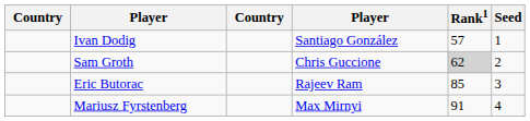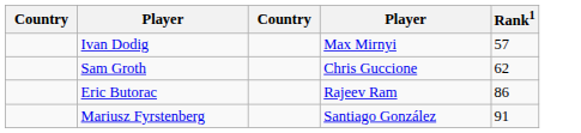 <table class="sortable wikitable">
 <tr>
 <th width="70">Country</th>
 <th width="175">Player</th>
 <th width="70">Country</th>
 <th width="175">Player</th>
 <th>Rank<sup>1</sup></th>
-<th>Seed</th>
 </tr>
 <tr>
 <td></td>
 <td><a href='#'>Ivan Dodig</a></td>
 <td></td>
-<td><a href='#'>Santiago González</a></td>
+<td><a href='#'>Max Mirnyi</a></td>
 <td>57</td>
-<td>1</td>
 </tr>
 <tr>
 <td></td>
 <td><a href='#'>Sam Groth</a></td>
 <td></td>
 <td><a href='#'>Chris Guccione</a></td>
-<td style="background: lightgrey;">62</td>
-<td>2</td>
+<td>62</td>
 </tr>
 <tr>
 <td></td>
 <td><a href='#'>Eric Butorac</a></td>
 <td></td>
 <td><a href='#'>Rajeev Ram</a></td>
-<td>85</td>
-<td>3</td>
+<td>86</td>
 </tr>
 <tr>
 <td></td>
 <td><a href='#'>Mariusz Fyrstenberg</a></td>
 <td></td>
-<td><a href='#'>Max Mirnyi</a></td>
+<td><a href='#'>Santiago González</a></td>
 <td>91</td>
-<td>4</td>
 </tr>
 </table>
